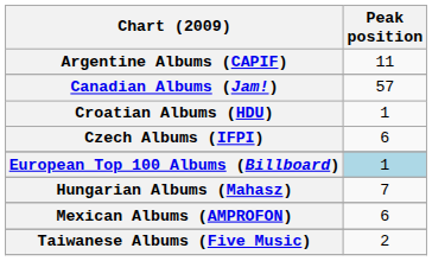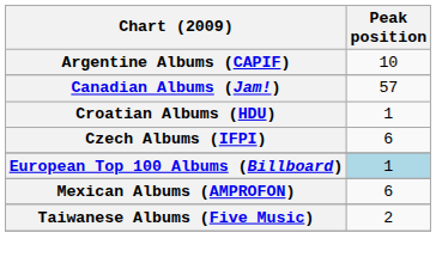 <table class="wikitable sortable plainrowheaders" style="text-align:center">
 <tr>
 <th scope="col">Chart (2009)</th>
 <th scope="col">Peak<br>position</th>
 </tr>
 <tr>
 <th scope="row">Argentine Albums (<a href='#'>CAPIF</a>)</th>
-<td style="text-align:center;">11</td>
+<td style="text-align:center;">10</td>
 </tr>
 <tr>
 </tr>
 <tr>
 </tr>
 <tr>
 </tr>
 <tr>
 </tr>
 <tr>
 <th scope="row"><a href='#'>Canadian Albums</a> (<em><a href='#'>Jam!</a></em>)</th>
 <td>57</td>
 </tr>
 <tr>
 <th scope="row">Croatian Albums (<a href='#'>HDU</a>)</th>
 <td>1</td>
 </tr>
 <tr>
 <th scope="row">Czech Albums (<a href='#'>IFPI</a>)</th>
 <td>6</td>
 </tr>
 <tr>
 </tr>
 <tr>
 </tr>
 <tr>
 <th scope="row"><a href='#'>European Top 100 Albums</a> (<em><a href='#'>Billboard</a></em>)</th>
 <td style="background: lightblue;">1</td>
 </tr>
 <tr>
 </tr>
 <tr>
 </tr>
 <tr>
 </tr>
 <tr>
-<th scope="row">Hungarian Albums (<a href='#'>Mahasz</a>)</th>
-<td>7</td>
-</tr>
-<tr>
 </tr>
 <tr>
 </tr>
 <tr>
 <th scope="row">Mexican Albums (<a href='#'>AMPROFON</a>)</th>
 <td>6</td>
 </tr>
 <tr>
 </tr>
 <tr>
 </tr>
 <tr>
 </tr>
 <tr>
 </tr>
 <tr>
 </tr>
 <tr>
 </tr>
 <tr>
 </tr>
 <tr>
 <th scope="row">Taiwanese Albums (<a href='#'>Five Music</a>)</th>
 <td style="text-align:center;">2</td>
 </tr>
 <tr>
 </tr>
 <tr>
 </tr>
 </table>
